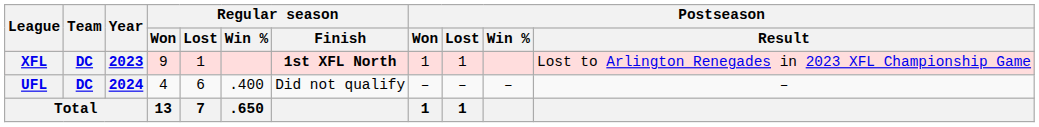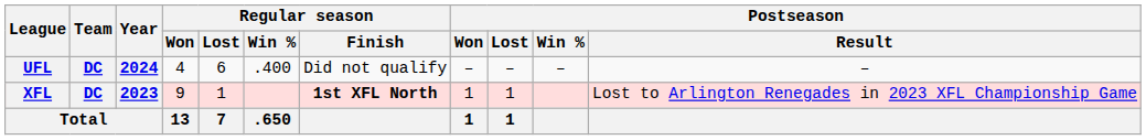 <table class="wikitable" style="font-size: 95%; text-align:center;">
 <tr>
 <th rowspan="2">League</th>
 <th rowspan="2">Team</th>
 <th rowspan="2">Year</th>
 <th colspan="4">Regular season</th>
 <th colspan="4">Postseason</th>
 </tr>
 <tr>
 <th>Won</th>
 <th>Lost</th>
 <th>Win %</th>
 <th>Finish</th>
 <th>Won</th>
 <th>Lost</th>
 <th>Win %</th>
 <th>Result</th>
 </tr>
+<tr>
+<th><a href='#'>UFL</a></th>
+<th><a href='#'>DC</a></th>
+<th><a href='#'>2024</a></th>
+<td>4</td>
+<td>6</td>
+<td>.400</td>
+<td>Did not qualify</td>
+<td>–</td>
+<td>–</td>
+<td>–</td>
+<td>–</td>
+</tr>
 <tr ! style="background:#fdd;">
 <th><a href='#'>XFL</a></th>
 <th><a href='#'>DC</a></th>
 <th><a href='#'>2023</a></th>
 <td>9</td>
 <td>1</td>
 <td></td>
 <td><strong>1st XFL North</strong></td>
 <td>1</td>
 <td>1</td>
 <td></td>
 <td>Lost to <a href='#'>Arlington Renegades</a> in <a href='#'>2023 XFL Championship Game</a></td>
 </tr>
 <tr>
-<th><a href='#'>UFL</a></th>
-<th><a href='#'>DC</a></th>
-<th><a href='#'>2024</a></th>
-<td>4</td>
-<td>6</td>
-<td>.400</td>
-<td>Did not qualify</td>
-<td>–</td>
-<td>–</td>
-<td>–</td>
-<td>–</td>
-</tr>
-<tr>
 <th colspan="3">Total</th>
 <th>13</th>
 <th>7</th>
 <th>.650</th>
 <th></th>
 <th>1</th>
 <th>1</th>
 <th></th>
 <th></th>
 </tr>
 </table>
